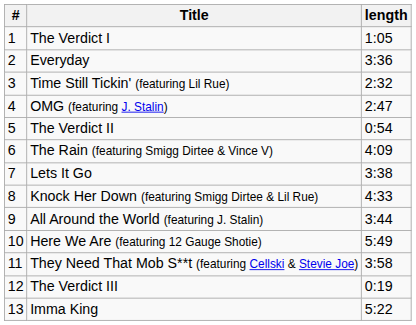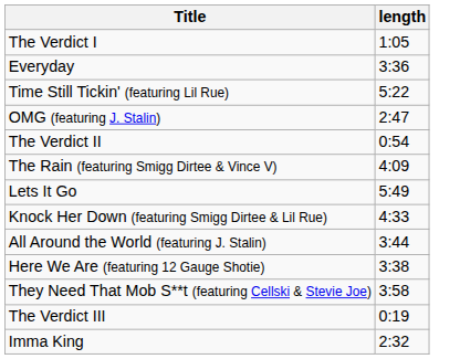 <table class="wikitable">
 <tr>
-<th>#</th>
 <th>Title</th>
 <th>length</th>
 </tr>
 <tr>
-<td>1</td>
 <td>The Verdict I</td>
 <td>1:05</td>
 </tr>
 <tr>
-<td>2</td>
 <td>Everyday</td>
 <td>3:36</td>
 </tr>
 <tr>
-<td>3</td>
 <td>Time Still Tickin' <small>(featuring Lil Rue)</small></td>
-<td>2:32</td>
+<td>5:22</td>
 </tr>
 <tr>
-<td>4</td>
 <td>OMG <small>(featuring <a href='#'>J. Stalin</a>)</small></td>
 <td>2:47</td>
 </tr>
 <tr>
-<td>5</td>
 <td>The Verdict II</td>
 <td>0:54</td>
 </tr>
 <tr>
-<td>6</td>
 <td>The Rain <small>(featuring Smigg Dirtee & Vince V)</small></td>
 <td>4:09</td>
 </tr>
 <tr>
-<td>7</td>
 <td>Lets It Go</td>
-<td>3:38</td>
+<td>5:49</td>
 </tr>
 <tr>
-<td>8</td>
 <td>Knock Her Down <small>(featuring Smigg Dirtee & Lil Rue)</small></td>
 <td>4:33</td>
 </tr>
 <tr>
-<td>9</td>
 <td>All Around the World <small>(featuring J. Stalin)</small></td>
 <td>3:44</td>
 </tr>
 <tr>
-<td>10</td>
 <td>Here We Are <small>(featuring 12 Gauge Shotie)</small></td>
-<td>5:49</td>
+<td>3:38</td>
 </tr>
 <tr>
-<td>11</td>
 <td>They Need That Mob S**t <small>(featuring <a href='#'>Cellski</a> & <a href='#'>Stevie Joe</a>)</small></td>
 <td>3:58</td>
 </tr>
 <tr>
-<td>12</td>
 <td>The Verdict III</td>
 <td>0:19</td>
 </tr>
 <tr>
-<td>13</td>
 <td>Imma King</td>
-<td>5:22</td>
+<td>2:32</td>
 </tr>
 </table>
